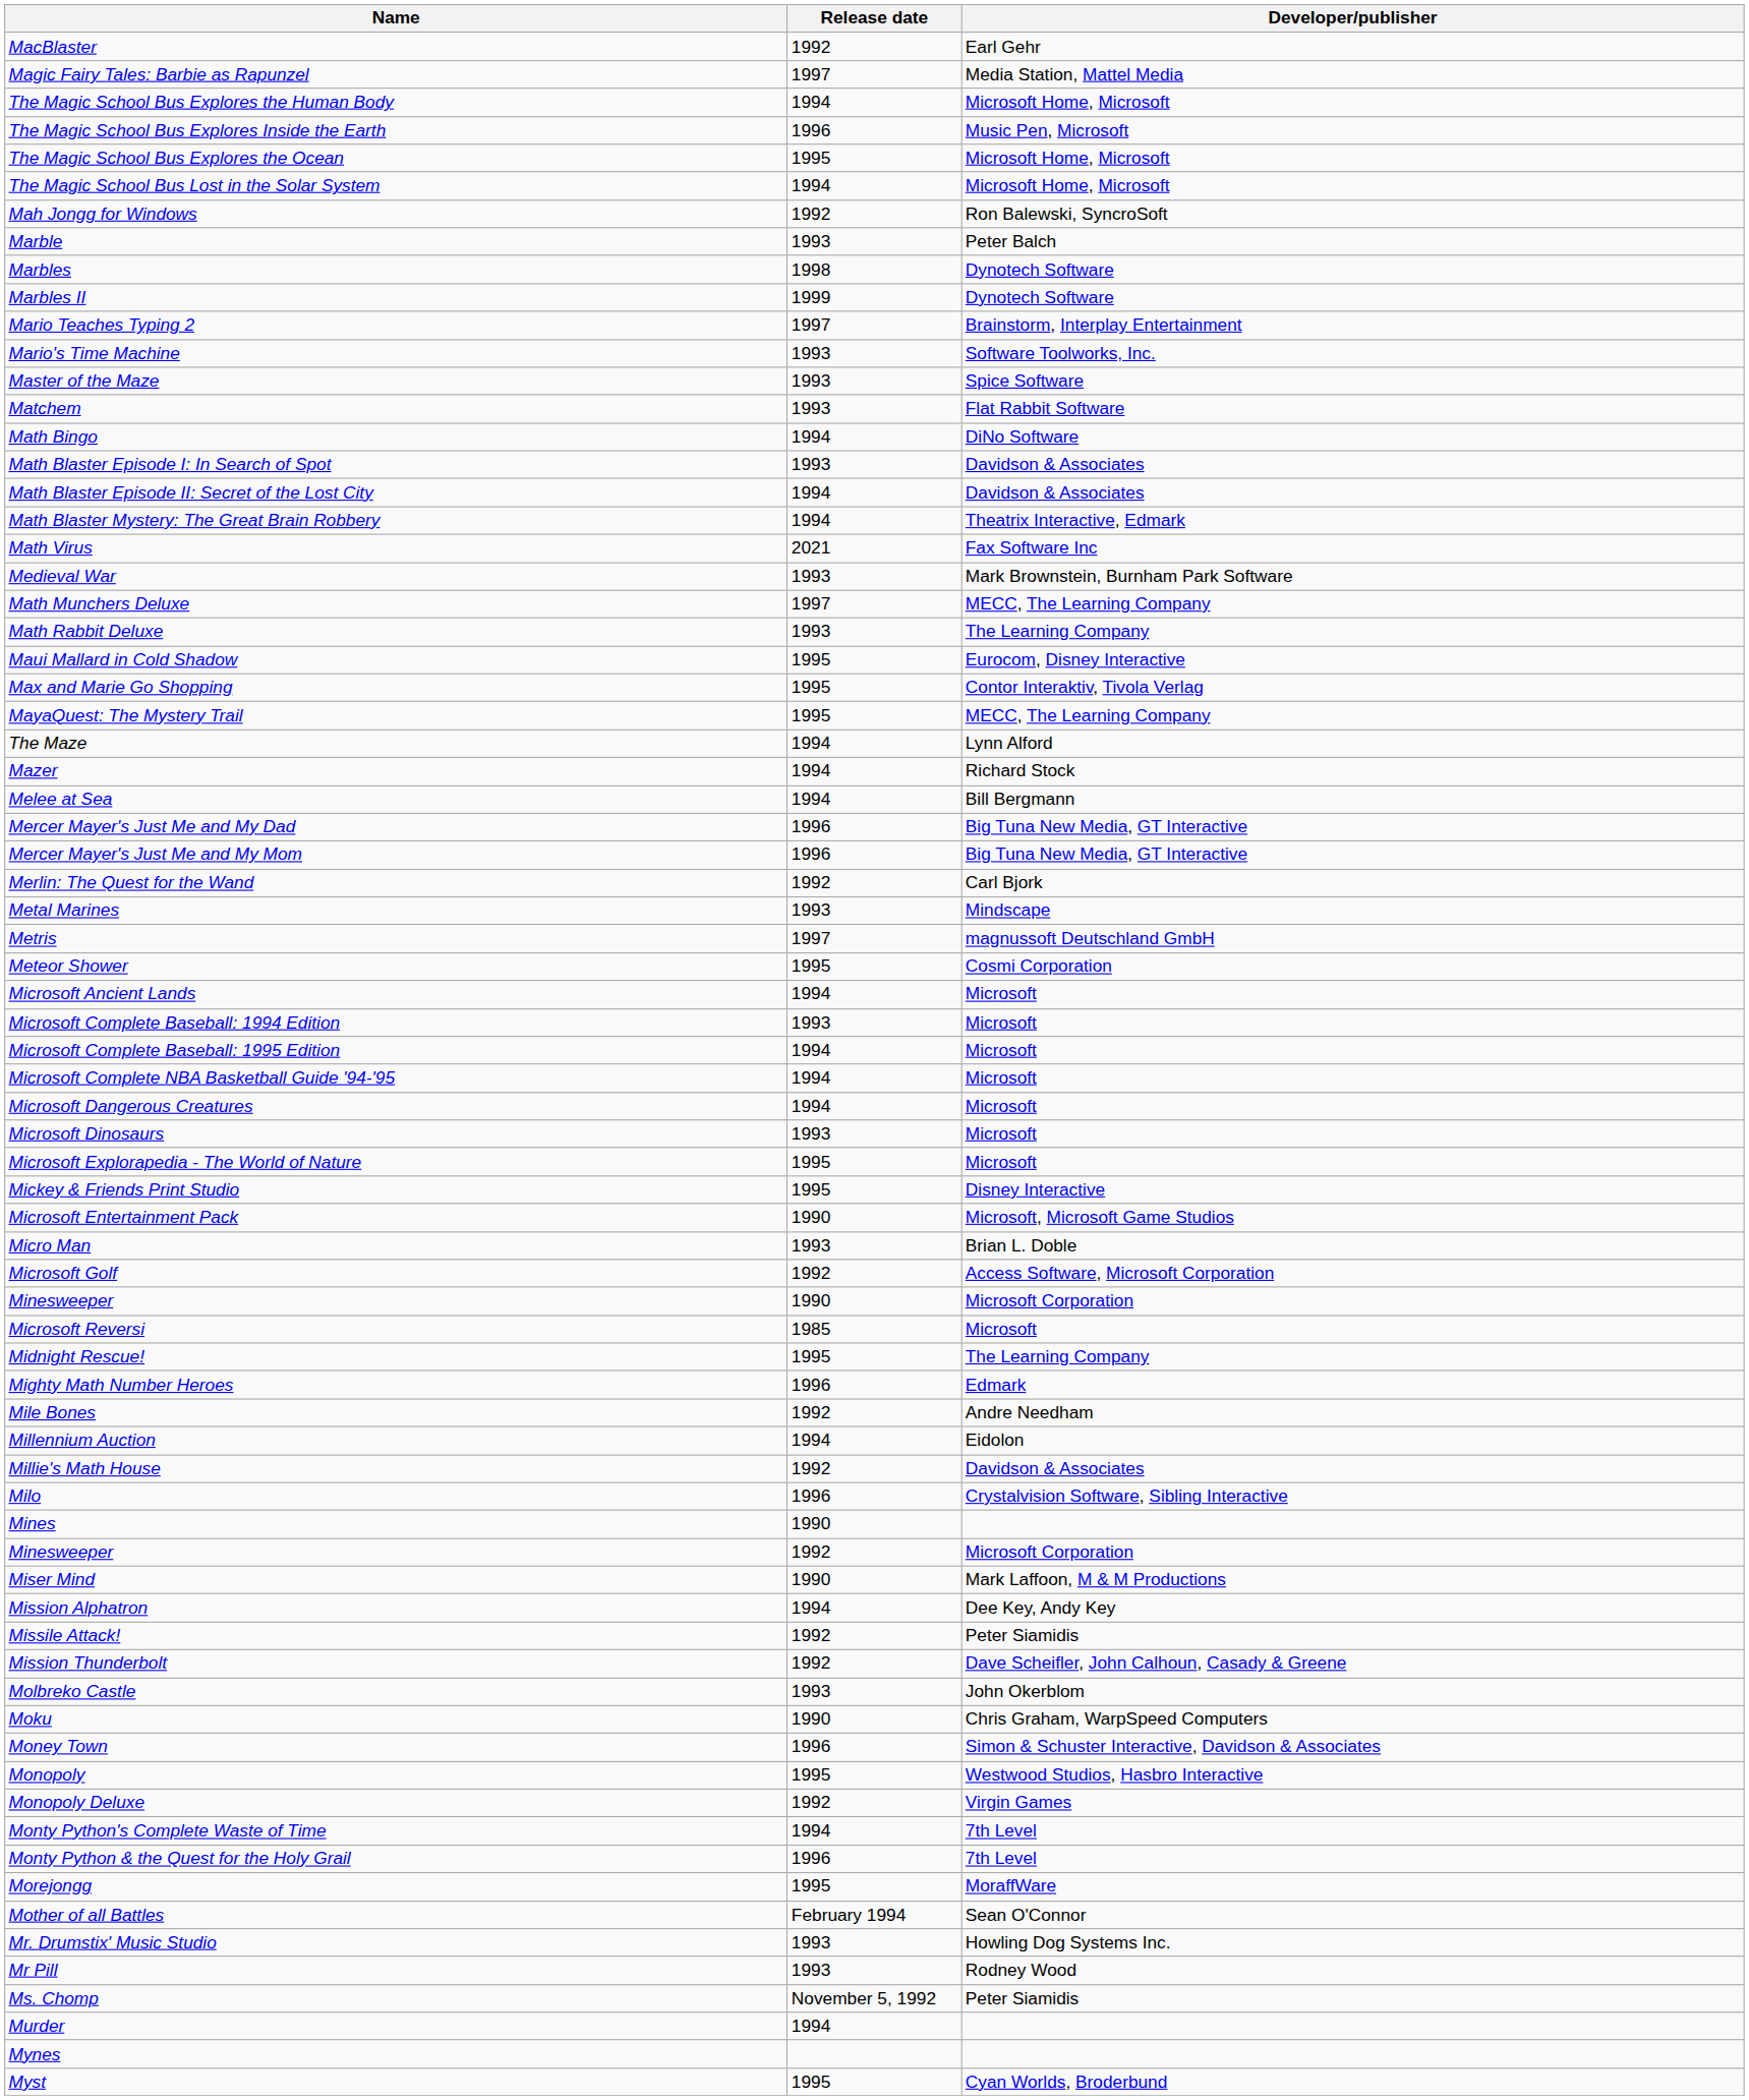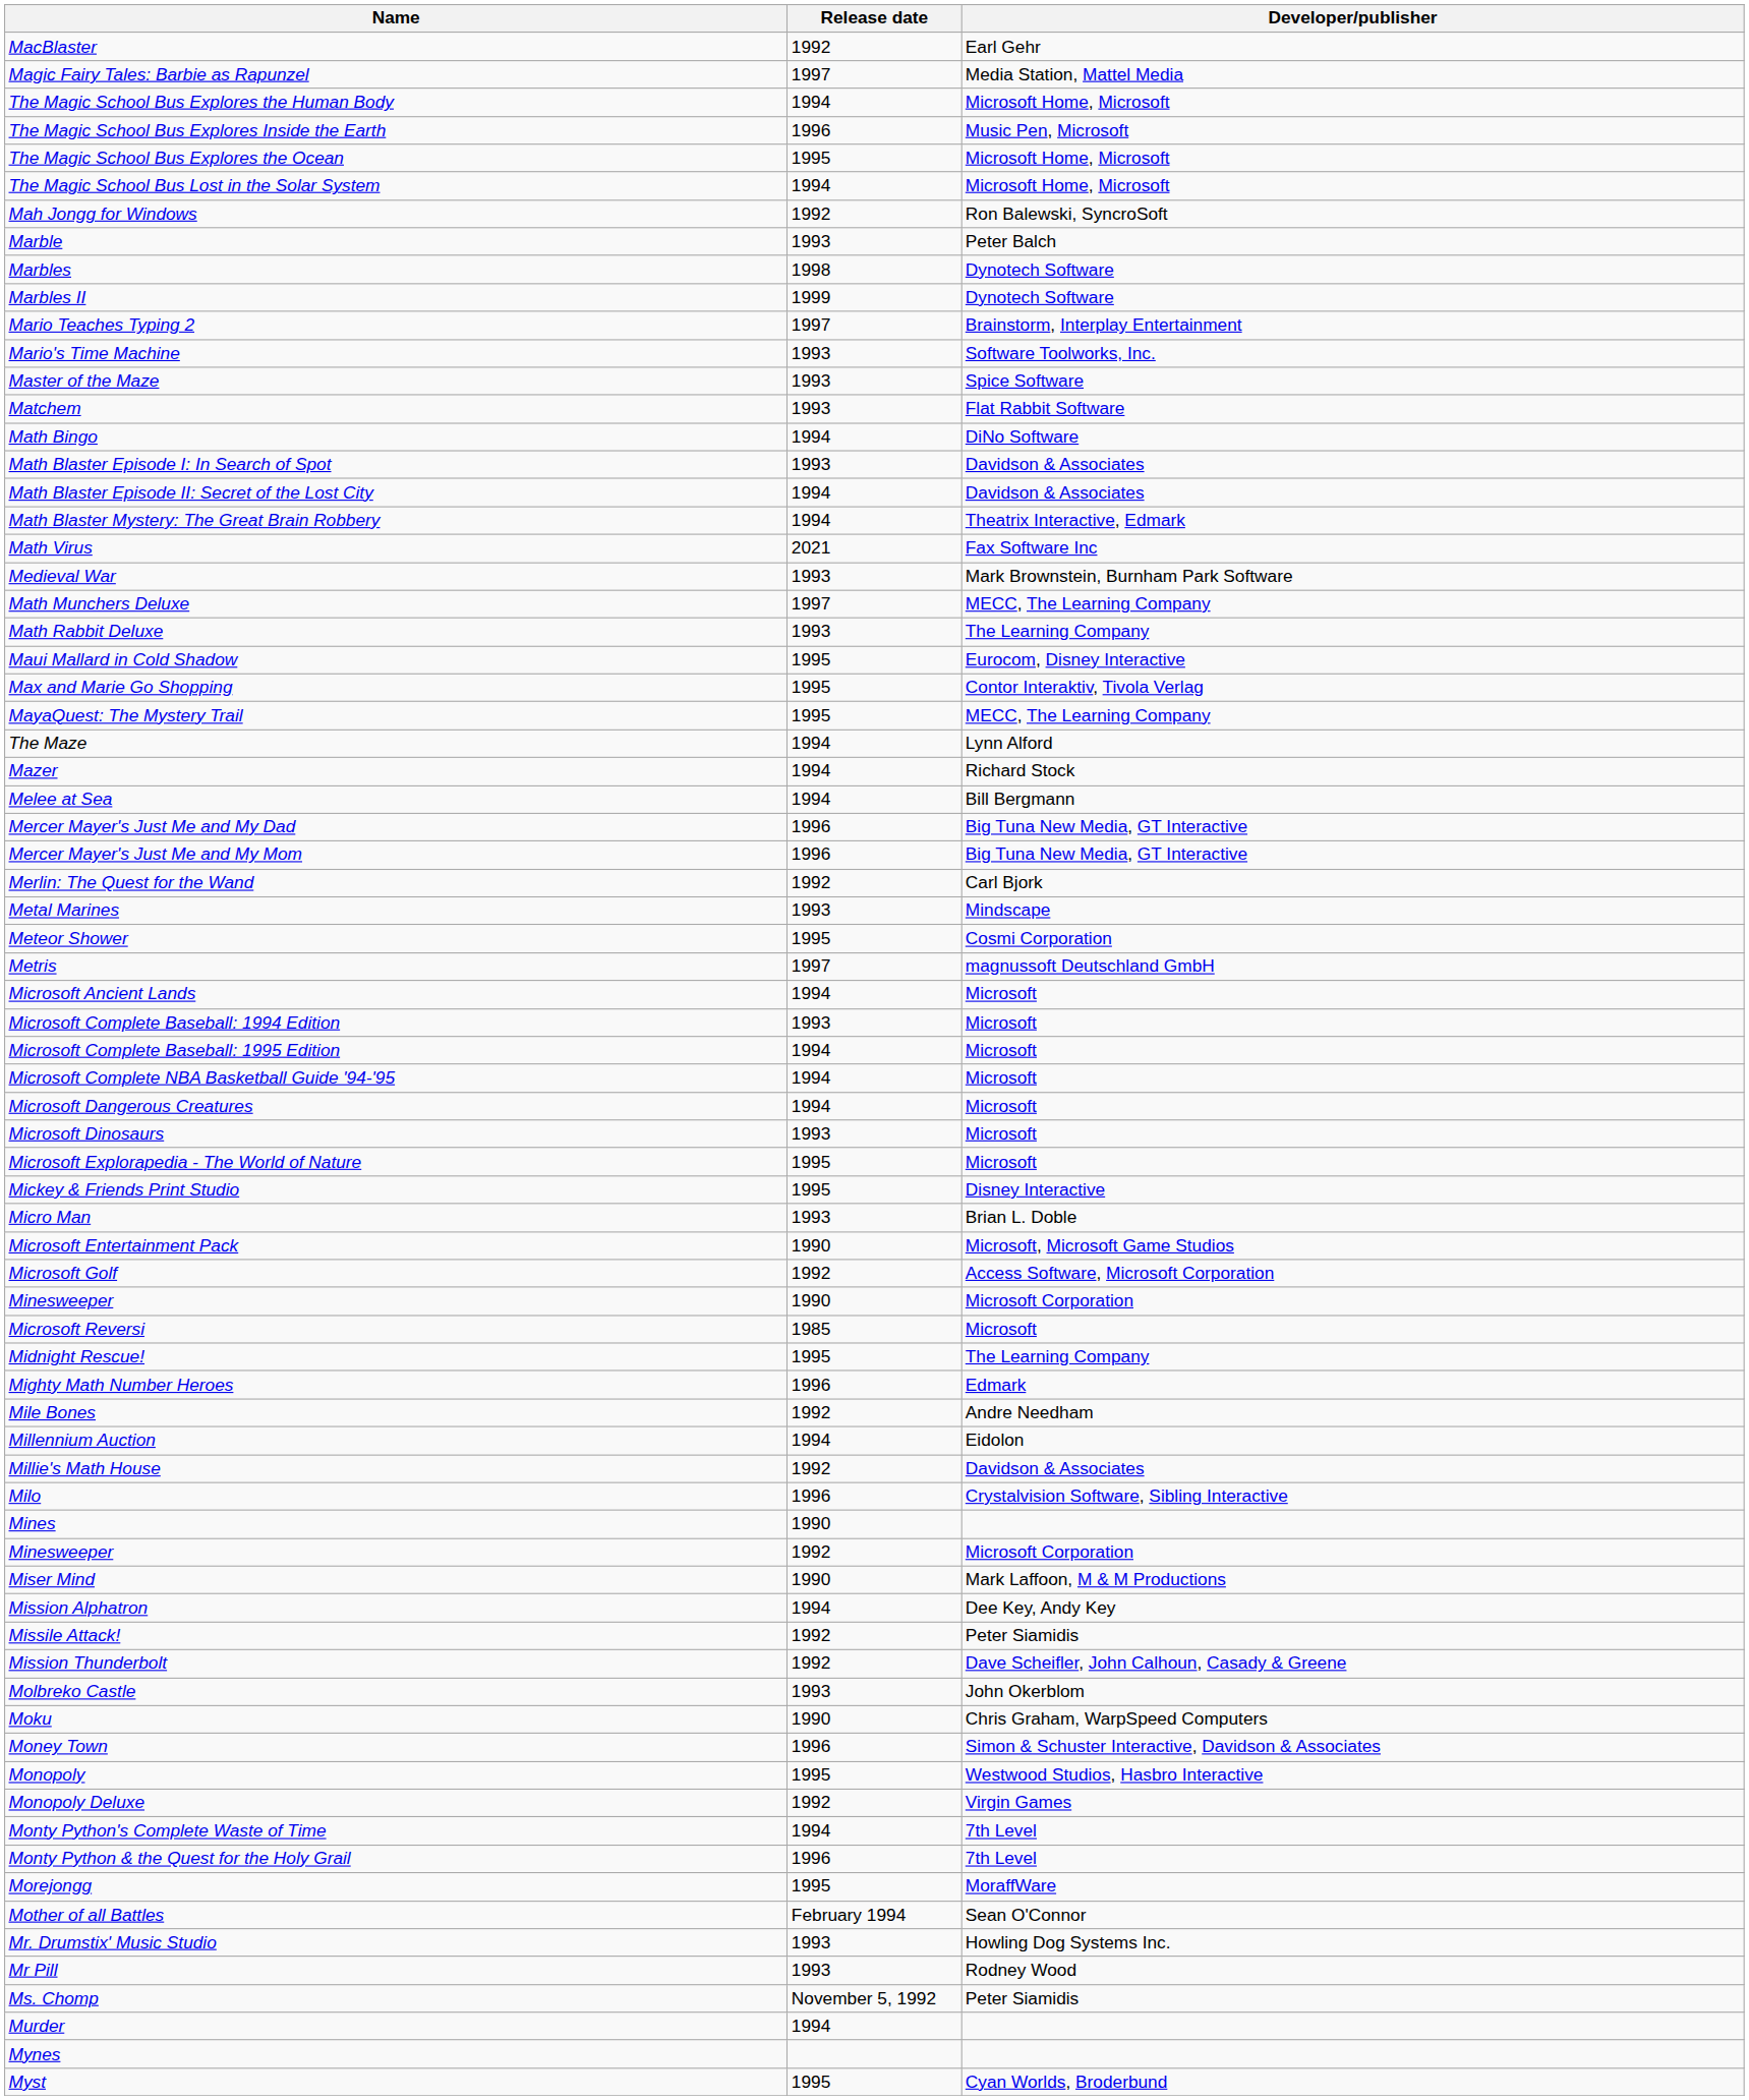 <table class="wikitable sortable" style="width:100%;">
 <tr>
 <th style="width:45%;">Name</th>
 <th style="width:10%;">Release date</th>
 <th style="width:45%;">Developer/publisher</th>
 </tr>
 <tr>
 <td><em><a href='#'>MacBlaster</a></em></td>
 <td>1992</td>
 <td>Earl Gehr</td>
 </tr>
 <tr>
 <td><em><a href='#'>Magic Fairy Tales: Barbie as Rapunzel</a></em></td>
 <td>1997</td>
 <td>Media Station, <a href='#'>Mattel Media</a></td>
 </tr>
 <tr>
 <td><em><a href='#'>The Magic School Bus Explores the Human Body</a></em></td>
 <td>1994</td>
 <td><a href='#'>Microsoft Home</a>, <a href='#'>Microsoft</a></td>
 </tr>
 <tr>
 <td><em><a href='#'>The Magic School Bus Explores Inside the Earth</a></em></td>
 <td>1996</td>
 <td><a href='#'>Music Pen</a>, <a href='#'>Microsoft</a></td>
 </tr>
 <tr>
 <td><em><a href='#'>The Magic School Bus Explores the Ocean</a></em></td>
 <td>1995</td>
 <td><a href='#'>Microsoft Home</a>, <a href='#'>Microsoft</a></td>
 </tr>
 <tr>
 <td><em><a href='#'>The Magic School Bus Lost in the Solar System</a></em></td>
 <td>1994</td>
 <td><a href='#'>Microsoft Home</a>, <a href='#'>Microsoft</a></td>
 </tr>
 <tr>
 <td><em><a href='#'>Mah Jongg for Windows</a></em></td>
 <td>1992</td>
 <td>Ron Balewski, SyncroSoft</td>
 </tr>
 <tr>
 <td><em><a href='#'>Marble</a></em></td>
 <td>1993</td>
 <td>Peter Balch</td>
 </tr>
 <tr>
 <td><em><a href='#'>Marbles</a></em></td>
 <td>1998</td>
 <td><a href='#'>Dynotech Software</a></td>
 </tr>
 <tr>
 <td><em><a href='#'>Marbles II</a></em></td>
 <td>1999</td>
 <td><a href='#'>Dynotech Software</a></td>
 </tr>
 <tr>
 <td><em><a href='#'>Mario Teaches Typing 2</a></em></td>
 <td>1997</td>
 <td><a href='#'>Brainstorm</a>, <a href='#'>Interplay Entertainment</a></td>
 </tr>
 <tr>
 <td><em><a href='#'>Mario's Time Machine</a></em></td>
 <td>1993</td>
 <td><a href='#'>Software Toolworks, Inc.</a></td>
 </tr>
 <tr>
 <td><em><a href='#'>Master of the Maze</a></em></td>
 <td>1993</td>
 <td><a href='#'>Spice Software</a></td>
 </tr>
 <tr>
 <td><em><a href='#'>Matchem</a></em></td>
 <td>1993</td>
 <td><a href='#'>Flat Rabbit Software</a></td>
 </tr>
 <tr>
 <td><em><a href='#'>Math Bingo</a></em></td>
 <td>1994</td>
 <td><a href='#'>DiNo Software</a></td>
 </tr>
 <tr>
 <td><em><a href='#'>Math Blaster Episode I: In Search of Spot</a></em></td>
 <td>1993</td>
 <td><a href='#'>Davidson & Associates</a></td>
 </tr>
 <tr>
 <td><em><a href='#'>Math Blaster Episode II: Secret of the Lost City</a></em></td>
 <td>1994</td>
 <td><a href='#'>Davidson & Associates</a></td>
 </tr>
 <tr>
 <td><em><a href='#'>Math Blaster Mystery: The Great Brain Robbery</a></em></td>
 <td>1994</td>
 <td><a href='#'>Theatrix Interactive</a>, <a href='#'>Edmark</a></td>
 </tr>
 <tr>
 <td><em><a href='#'>Math Virus</a></em></td>
 <td>2021</td>
 <td><a href='#'>Fax Software Inc</a></td>
 </tr>
 <tr>
 <td><em><a href='#'>Medieval War</a></em></td>
 <td>1993</td>
 <td>Mark Brownstein, Burnham Park Software</td>
 </tr>
 <tr>
 <td><em><a href='#'>Math Munchers Deluxe</a></em></td>
 <td>1997</td>
 <td><a href='#'>MECC</a>, <a href='#'>The Learning Company</a></td>
 </tr>
 <tr>
 <td><em><a href='#'>Math Rabbit Deluxe</a></em></td>
 <td>1993</td>
 <td><a href='#'>The Learning Company</a></td>
 </tr>
 <tr>
 <td><em><a href='#'>Maui Mallard in Cold Shadow</a></em></td>
 <td>1995</td>
 <td><a href='#'>Eurocom</a>, <a href='#'>Disney Interactive</a></td>
 </tr>
 <tr>
 <td><em><a href='#'>Max and Marie Go Shopping</a></em></td>
 <td>1995</td>
 <td><a href='#'>Contor Interaktiv</a>, <a href='#'>Tivola Verlag</a></td>
 </tr>
 <tr>
 <td><em><a href='#'>MayaQuest: The Mystery Trail</a></em></td>
 <td>1995</td>
 <td><a href='#'>MECC</a>, <a href='#'>The Learning Company</a></td>
 </tr>
 <tr>
 <td><em>The Maze</em></td>
 <td>1994</td>
 <td>Lynn Alford</td>
 </tr>
 <tr>
 <td><em><a href='#'>Mazer</a></em></td>
 <td>1994</td>
 <td>Richard Stock</td>
 </tr>
 <tr>
 <td><em><a href='#'>Melee at Sea</a></em></td>
 <td>1994</td>
 <td>Bill Bergmann</td>
 </tr>
 <tr>
 <td><em><a href='#'>Mercer Mayer's Just Me and My Dad</a></em></td>
 <td>1996</td>
 <td><a href='#'>Big Tuna New Media</a>, <a href='#'>GT Interactive</a></td>
 </tr>
 <tr>
 <td><em><a href='#'>Mercer Mayer's Just Me and My Mom</a></em></td>
 <td>1996</td>
 <td><a href='#'>Big Tuna New Media</a>, <a href='#'>GT Interactive</a></td>
 </tr>
 <tr>
 <td><em><a href='#'>Merlin: The Quest for the Wand</a></em></td>
 <td>1992</td>
 <td>Carl Bjork</td>
 </tr>
 <tr>
 <td><em><a href='#'>Metal Marines</a></em></td>
 <td>1993</td>
 <td><a href='#'>Mindscape</a></td>
 </tr>
 <tr>
+<td><em><a href='#'>Meteor Shower</a></em></td>
+<td>1995</td>
+<td><a href='#'>Cosmi Corporation</a></td>
+</tr>
+<tr>
 <td><em><a href='#'>Metris</a></em></td>
 <td>1997</td>
 <td><a href='#'>magnussoft Deutschland GmbH</a></td>
-</tr>
-<tr>
-<td><em><a href='#'>Meteor Shower</a></em></td>
-<td>1995</td>
-<td><a href='#'>Cosmi Corporation</a></td>
 </tr>
 <tr>
 <td><em><a href='#'>Microsoft Ancient Lands</a></em></td>
 <td>1994</td>
 <td><a href='#'>Microsoft</a></td>
 </tr>
 <tr>
 <td><em><a href='#'>Microsoft Complete Baseball: 1994 Edition</a></em></td>
 <td>1993</td>
 <td><a href='#'>Microsoft</a></td>
 </tr>
 <tr>
 <td><em><a href='#'>Microsoft Complete Baseball: 1995 Edition</a></em></td>
 <td>1994</td>
 <td><a href='#'>Microsoft</a></td>
 </tr>
 <tr>
 <td><em><a href='#'>Microsoft Complete NBA Basketball Guide '94-'95</a></em></td>
 <td>1994</td>
 <td><a href='#'>Microsoft</a></td>
 </tr>
 <tr>
 <td><em><a href='#'>Microsoft Dangerous Creatures</a></em></td>
 <td>1994</td>
 <td><a href='#'>Microsoft</a></td>
 </tr>
 <tr>
 <td><em><a href='#'>Microsoft Dinosaurs</a></em></td>
 <td>1993</td>
 <td><a href='#'>Microsoft</a></td>
 </tr>
 <tr>
 <td><em><a href='#'>Microsoft Explorapedia - The World of Nature</a></em></td>
 <td>1995</td>
 <td><a href='#'>Microsoft</a></td>
 </tr>
 <tr>
 <td><em><a href='#'>Mickey & Friends Print Studio</a></em></td>
 <td>1995</td>
 <td><a href='#'>Disney Interactive</a></td>
 </tr>
 <tr>
+<td><em><a href='#'>Micro Man</a></em></td>
+<td>1993</td>
+<td>Brian L. Doble</td>
+</tr>
+<tr>
 <td><em><a href='#'>Microsoft Entertainment Pack</a></em></td>
 <td>1990</td>
 <td><a href='#'>Microsoft</a>, <a href='#'>Microsoft Game Studios</a></td>
-</tr>
-<tr>
-<td><em><a href='#'>Micro Man</a></em></td>
-<td>1993</td>
-<td>Brian L. Doble</td>
 </tr>
 <tr>
 <td><em><a href='#'>Microsoft Golf</a></em></td>
 <td>1992</td>
 <td><a href='#'>Access Software</a>, <a href='#'>Microsoft Corporation</a></td>
 </tr>
 <tr>
 <td><em><a href='#'>Minesweeper</a></em></td>
 <td>1990</td>
 <td><a href='#'>Microsoft Corporation</a></td>
 </tr>
 <tr>
 <td><em><a href='#'>Microsoft Reversi</a></em></td>
 <td>1985</td>
 <td><a href='#'>Microsoft</a></td>
 </tr>
 <tr>
 <td><em><a href='#'>Midnight Rescue!</a></em></td>
 <td>1995</td>
 <td><a href='#'>The Learning Company</a></td>
 </tr>
 <tr>
 <td><em><a href='#'>Mighty Math Number Heroes</a></em></td>
 <td>1996</td>
 <td><a href='#'>Edmark</a></td>
 </tr>
 <tr>
 <td><em><a href='#'>Mile Bones</a></em></td>
 <td>1992</td>
 <td>Andre Needham</td>
 </tr>
 <tr>
 <td><em><a href='#'>Millennium Auction</a></em></td>
 <td>1994</td>
 <td>Eidolon</td>
 </tr>
 <tr>
 <td><em><a href='#'>Millie's Math House</a></em></td>
 <td>1992</td>
 <td><a href='#'>Davidson & Associates</a></td>
 </tr>
 <tr>
 <td><em><a href='#'>Milo</a></em></td>
 <td>1996</td>
 <td><a href='#'>Crystalvision Software</a>, <a href='#'>Sibling Interactive</a></td>
 </tr>
 <tr>
 <td><em><a href='#'>Mines</a></em></td>
 <td>1990</td>
 <td></td>
 </tr>
 <tr>
 <td><em><a href='#'>Minesweeper</a></em></td>
 <td>1992</td>
 <td><a href='#'>Microsoft Corporation</a></td>
 </tr>
 <tr>
 <td><em><a href='#'>Miser Mind</a></em></td>
 <td>1990</td>
 <td>Mark Laffoon, <a href='#'>M & M Productions</a></td>
 </tr>
 <tr>
 <td><em><a href='#'>Mission Alphatron</a></em></td>
 <td>1994</td>
 <td>Dee Key, Andy Key</td>
 </tr>
 <tr>
 <td><em><a href='#'>Missile Attack!</a></em></td>
 <td>1992</td>
 <td>Peter Siamidis</td>
 </tr>
 <tr>
 <td><em><a href='#'>Mission Thunderbolt</a></em></td>
 <td>1992</td>
 <td><a href='#'>Dave Scheifler</a>, <a href='#'>John Calhoun</a>, <a href='#'>Casady & Greene</a></td>
 </tr>
 <tr>
 <td><em><a href='#'>Molbreko Castle</a></em></td>
 <td>1993</td>
 <td>John Okerblom</td>
 </tr>
 <tr>
 <td><em><a href='#'>Moku</a></em></td>
 <td>1990</td>
 <td>Chris Graham, WarpSpeed Computers</td>
 </tr>
 <tr>
 <td><em><a href='#'>Money Town</a></em></td>
 <td>1996</td>
 <td><a href='#'>Simon & Schuster Interactive</a>, <a href='#'>Davidson & Associates</a></td>
 </tr>
 <tr>
 <td><em><a href='#'>Monopoly</a></em></td>
 <td>1995</td>
 <td><a href='#'>Westwood Studios</a>, <a href='#'>Hasbro Interactive</a></td>
 </tr>
 <tr>
 <td><em><a href='#'>Monopoly Deluxe</a></em></td>
 <td>1992</td>
 <td><a href='#'>Virgin Games</a></td>
 </tr>
 <tr>
 <td><em><a href='#'>Monty Python's Complete Waste of Time</a></em></td>
 <td>1994</td>
 <td><a href='#'>7th Level</a></td>
 </tr>
 <tr>
 <td><em><a href='#'>Monty Python & the Quest for the Holy Grail</a></em></td>
 <td>1996</td>
 <td><a href='#'>7th Level</a></td>
 </tr>
 <tr>
 <td><em><a href='#'>Morejongg</a></em></td>
 <td>1995</td>
 <td><a href='#'>MoraffWare</a></td>
 </tr>
 <tr>
 <td><em><a href='#'>Mother of all Battles</a></em></td>
 <td>February 1994</td>
 <td>Sean O'Connor</td>
 </tr>
 <tr>
 <td><em><a href='#'>Mr. Drumstix' Music Studio</a></em></td>
 <td>1993</td>
 <td>Howling Dog Systems Inc.</td>
 </tr>
 <tr>
 <td><em><a href='#'>Mr Pill</a></em></td>
 <td>1993</td>
 <td>Rodney Wood</td>
 </tr>
 <tr>
 <td><em><a href='#'>Ms. Chomp</a></em></td>
 <td>November 5, 1992</td>
 <td>Peter Siamidis</td>
 </tr>
 <tr>
 <td><em><a href='#'>Murder</a></em></td>
 <td>1994</td>
 <td></td>
 </tr>
 <tr>
 <td><em><a href='#'>Mynes</a></em></td>
 <td></td>
 <td></td>
 </tr>
 <tr>
 <td><em><a href='#'>Myst</a></em></td>
 <td>1995</td>
 <td><a href='#'>Cyan Worlds</a>, <a href='#'>Broderbund</a></td>
 </tr>
 </table>
